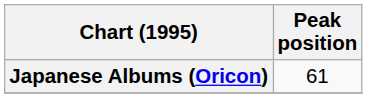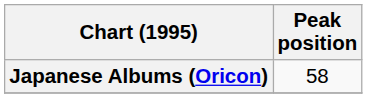 <table class="wikitable sortable plainrowheaders">
 <tr>
 <th>Chart (1995)</th>
 <th>Peak<br>position</th>
 </tr>
 <tr>
 <th scope="row">Japanese Albums (<a href='#'>Oricon</a>)</th>
-<td align="center">61</td>
+<td align="center">58</td>
 </tr>
 <tr>
 </tr>
 </table>
